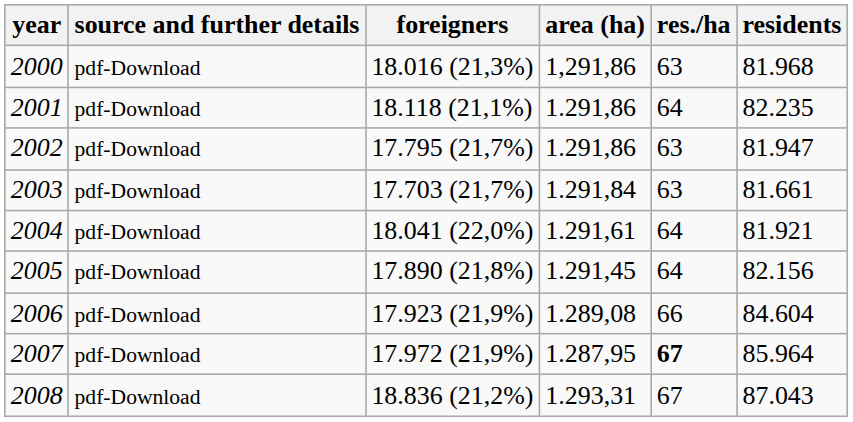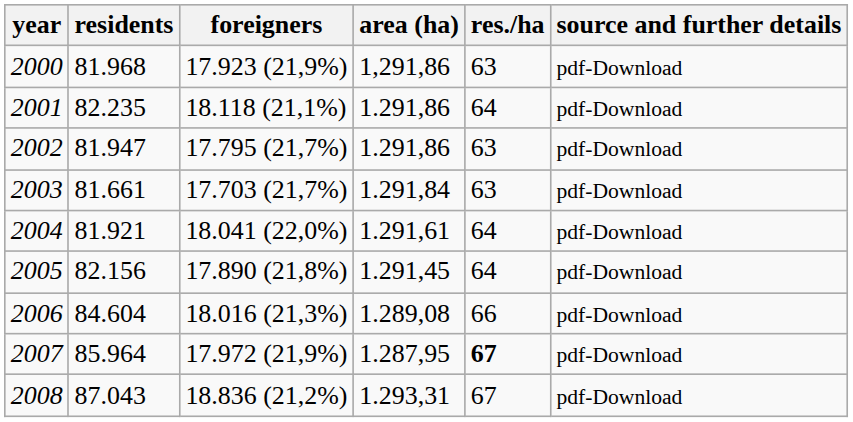 <table class="wikitable">
 <tr>
 <th bgcolor=ececec>year</th>
-<th bgcolor=ececec>source and further details</th>
+<th bgcolor=ececec>residents</th>
 <th bgcolor=ececec>foreigners</th>
 <th bgcolor=ececec>area (ha)</th>
 <th bgcolor=ececec>res./ha</th>
-<th bgcolor=ececec>residents</th>
+<th bgcolor=ececec>source and further details</th>
 </tr>
 <tr>
 <td><em>2000</em></td>
-<td><small> pdf-Download</small></td>
-<td>18.016 (21,3%)</td>
+<td>81.968</td>
+<td>17.923 (21,9%)</td>
 <td>1,291,86</td>
 <td>63</td>
-<td>81.968</td>
+<td><small> pdf-Download</small></td>
 </tr>
 <tr>
 <td><em>2001</em></td>
-<td><small> pdf-Download</small></td>
+<td>82.235</td>
 <td>18.118 (21,1%)</td>
 <td>1.291,86</td>
 <td>64</td>
-<td>82.235</td>
+<td><small> pdf-Download</small></td>
 </tr>
 <tr>
 <td><em>2002</em></td>
-<td><small> pdf-Download</small></td>
+<td>81.947</td>
 <td>17.795 (21,7%)</td>
 <td>1.291,86</td>
 <td>63</td>
-<td>81.947</td>
+<td><small> pdf-Download</small></td>
 </tr>
 <tr>
 <td><em>2003</em></td>
-<td><small> pdf-Download</small></td>
+<td>81.661</td>
 <td>17.703 (21,7%)</td>
 <td>1.291,84</td>
 <td>63</td>
-<td>81.661</td>
+<td><small> pdf-Download</small></td>
 </tr>
 <tr>
 <td><em>2004</em></td>
-<td><small> pdf-Download</small></td>
+<td>81.921</td>
 <td>18.041 (22,0%)</td>
 <td>1.291,61</td>
 <td>64</td>
-<td>81.921</td>
+<td><small> pdf-Download</small></td>
 </tr>
 <tr>
 <td><em>2005</em></td>
-<td><small> pdf-Download</small></td>
+<td>82.156</td>
 <td>17.890 (21,8%)</td>
 <td>1.291,45</td>
 <td>64</td>
-<td>82.156</td>
+<td><small> pdf-Download</small></td>
 </tr>
 <tr>
 <td><em>2006</em></td>
-<td><small> pdf-Download</small></td>
-<td>17.923 (21,9%)</td>
+<td>84.604</td>
+<td>18.016 (21,3%)</td>
 <td>1.289,08</td>
 <td>66</td>
-<td>84.604</td>
+<td><small> pdf-Download</small></td>
 </tr>
 <tr>
 <td><em>2007</em></td>
-<td><small> pdf-Download</small></td>
+<td>85.964</td>
 <td>17.972 (21,9%)</td>
 <td>1.287,95</td>
 <td><strong>67</strong></td>
-<td>85.964</td>
+<td><small> pdf-Download</small></td>
 </tr>
 <tr>
 <td><em>2008</em></td>
-<td><small> pdf-Download</small></td>
+<td>87.043</td>
 <td>18.836 (21,2%)</td>
 <td>1.293,31</td>
 <td>67</td>
-<td>87.043</td>
+<td><small> pdf-Download</small></td>
 </tr>
 </table>
